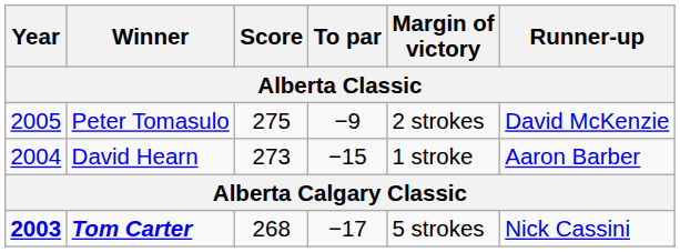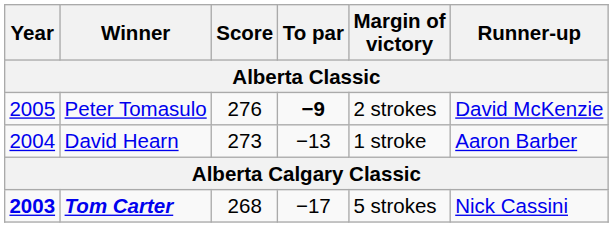 <table class=wikitable style=font-size:95%>
 <tr>
 <th>Year</th>
 <th>Winner</th>
 <th>Score</th>
 <th>To par</th>
 <th>Margin of<br>victory</th>
 <th>Runner-up</th>
 </tr>
 <tr>
 <th colspan=7>Alberta Classic</th>
 </tr>
 <tr>
 <td><a href='#'>2005</a></td>
 <td> <a href='#'>Peter Tomasulo</a></td>
-<td align=center>275</td>
-<td align=center>−9</td>
+<td align=center>276</td>
+<td align=center><strong>−9</strong></td>
 <td>2 strokes</td>
 <td> <a href='#'>David McKenzie</a></td>
 </tr>
 <tr>
 <td><a href='#'>2004</a></td>
 <td> <a href='#'>David Hearn</a></td>
 <td align=center>273</td>
-<td align=center>−15</td>
+<td align=center>−13</td>
 <td>1 stroke</td>
 <td> <a href='#'>Aaron Barber</a></td>
 </tr>
 <tr>
 <th colspan=7>Alberta Calgary Classic</th>
 </tr>
 <tr>
 <td><strong><a href='#'>2003</a></strong></td>
 <td> <strong><em><a href='#'>Tom Carter</a></em></strong></td>
 <td align=center>268</td>
 <td align=center>−17</td>
 <td>5 strokes</td>
 <td> <a href='#'>Nick Cassini</a></td>
 </tr>
 </table>
